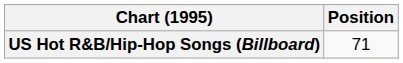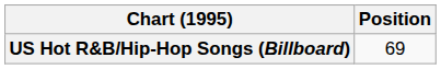 <table class="wikitable plainrowheaders" style="text-align:center">
 <tr>
 <th scope="col">Chart (1995)</th>
 <th scope="col">Position</th>
 </tr>
 <tr>
 <th scope="row">US Hot R&B/Hip-Hop Songs (<em>Billboard</em>)</th>
-<td>71</td>
+<td>69</td>
 </tr>
 </table>
